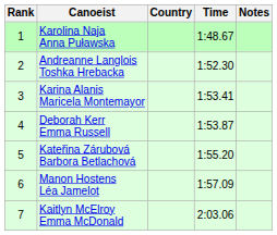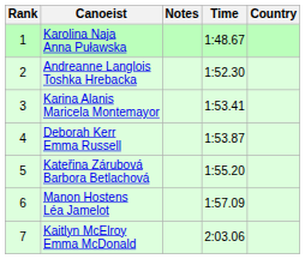 <table class="wikitable" style="text-align:center">
 <tr>
 <th>Rank</th>
 <th>Canoeist</th>
+<th>Notes</th>
+<th>Time</th>
 <th>Country</th>
-<th>Time</th>
-<th>Notes</th>
 </tr>
 <tr bgcolor=bbffbb>
 <td>1</td>
 <td align="left"><a href='#'>Karolina Naja</a><br><a href='#'>Anna Puławska</a></td>
+<td></td>
+<td>1:48.67</td>
 <td align="left"></td>
-<td>1:48.67</td>
-<td></td>
 </tr>
 <tr bgcolor=ddffdd>
 <td>2</td>
 <td align="left"><a href='#'>Andreanne Langlois</a><br><a href='#'>Toshka Hrebacka</a></td>
+<td></td>
+<td>1:52.30</td>
 <td align="left"></td>
-<td>1:52.30</td>
-<td></td>
 </tr>
 <tr bgcolor=ddffdd>
 <td>3</td>
 <td align="left"><a href='#'>Karina Alanis</a><br><a href='#'>Maricela Montemayor</a></td>
+<td></td>
+<td>1:53.41</td>
 <td align="left"></td>
-<td>1:53.41</td>
-<td></td>
 </tr>
 <tr bgcolor=ddffdd>
 <td>4</td>
 <td align="left"><a href='#'>Deborah Kerr</a><br><a href='#'>Emma Russell</a></td>
+<td></td>
+<td>1:53.87</td>
 <td align="left"></td>
-<td>1:53.87</td>
-<td></td>
 </tr>
 <tr bgcolor=ddffdd>
 <td>5</td>
 <td align="left"><a href='#'>Kateřina Zárubová</a><br><a href='#'>Barbora Betlachová</a></td>
+<td></td>
+<td>1:55.20</td>
 <td align="left"></td>
-<td>1:55.20</td>
-<td></td>
 </tr>
 <tr bgcolor=ddffdd>
 <td>6</td>
 <td align="left"><a href='#'>Manon Hostens</a><br><a href='#'>Léa Jamelot</a></td>
+<td></td>
+<td>1:57.09</td>
 <td align="left"></td>
-<td>1:57.09</td>
-<td></td>
 </tr>
 <tr bgcolor=ddffdd>
 <td>7</td>
 <td align="left"><a href='#'>Kaitlyn McElroy</a><br><a href='#'>Emma McDonald</a></td>
+<td></td>
+<td>2:03.06</td>
 <td align="left"></td>
-<td>2:03.06</td>
-<td></td>
 </tr>
 </table>
